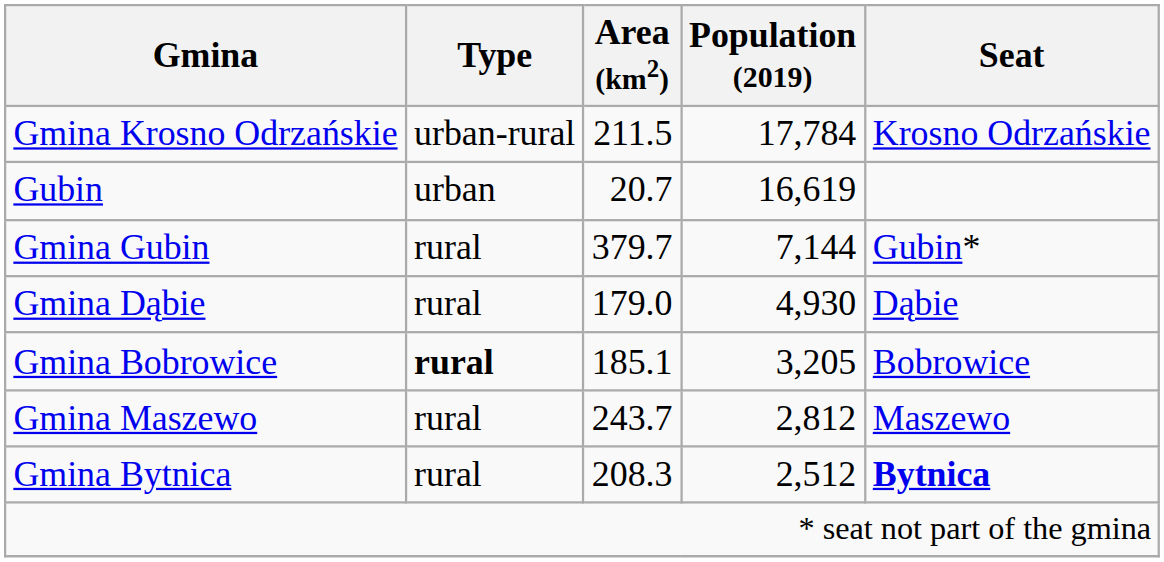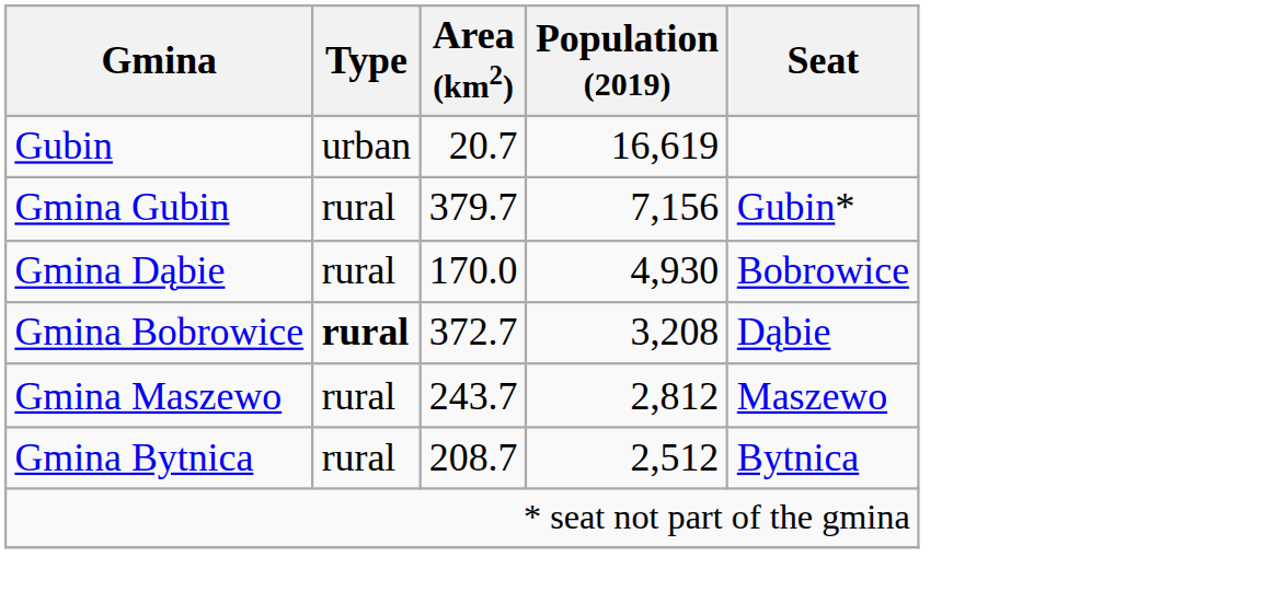 <table class="wikitable sortable">
 <tr>
 <th>Gmina</th>
 <th>Type</th>
 <th>Area<br><small>(km<sup>2</sup>)</small></th>
 <th>Population<br><small>(2019)</small></th>
 <th>Seat</th>
-</tr>
-<tr>
-<td><a href='#'>Gmina Krosno Odrzańskie</a></td>
-<td>urban-rural</td>
-<td style="text-align:right;">211.5</td>
-<td style="text-align:right;">17,784</td>
-<td><a href='#'>Krosno Odrzańskie</a></td>
 </tr>
 <tr>
 <td><a href='#'>Gubin</a></td>
 <td>urban</td>
 <td style="text-align:right;">20.7</td>
 <td style="text-align:right;">16,619</td>
 <td> </td>
 </tr>
 <tr>
 <td><a href='#'>Gmina Gubin</a></td>
 <td>rural</td>
 <td style="text-align:right;">379.7</td>
-<td style="text-align:right;">7,144</td>
+<td style="text-align:right;">7,156</td>
 <td><a href='#'>Gubin</a>*</td>
 </tr>
 <tr>
 <td><a href='#'>Gmina Dąbie</a></td>
 <td>rural</td>
-<td style="text-align:right;">179.0</td>
+<td style="text-align:right;">170.0</td>
 <td style="text-align:right;">4,930</td>
-<td><a href='#'>Dąbie</a></td>
+<td><a href='#'>Bobrowice</a></td>
 </tr>
 <tr>
 <td><a href='#'>Gmina Bobrowice</a></td>
 <td><strong>rural</strong></td>
-<td style="text-align:right;">185.1</td>
-<td style="text-align:right;">3,205</td>
-<td><a href='#'>Bobrowice</a></td>
+<td style="text-align:right;">372.7</td>
+<td style="text-align:right;">3,208</td>
+<td><a href='#'>Dąbie</a></td>
 </tr>
 <tr>
 <td><a href='#'>Gmina Maszewo</a></td>
 <td>rural</td>
 <td style="text-align:right;">243.7</td>
 <td style="text-align:right;">2,812</td>
 <td><a href='#'>Maszewo</a></td>
 </tr>
 <tr>
 <td><a href='#'>Gmina Bytnica</a></td>
 <td>rural</td>
-<td style="text-align:right;">208.3</td>
+<td style="text-align:right;">208.7</td>
 <td style="text-align:right;">2,512</td>
-<td><strong><a href='#'>Bytnica</a></strong></td>
+<td><a href='#'>Bytnica</a></td>
 </tr>
 <tr>
 <td colspan=5 style="text-align:right;font-size:90%">* seat not part of the gmina</td>
 </tr>
 <tr>
 </tr>
 </table>
